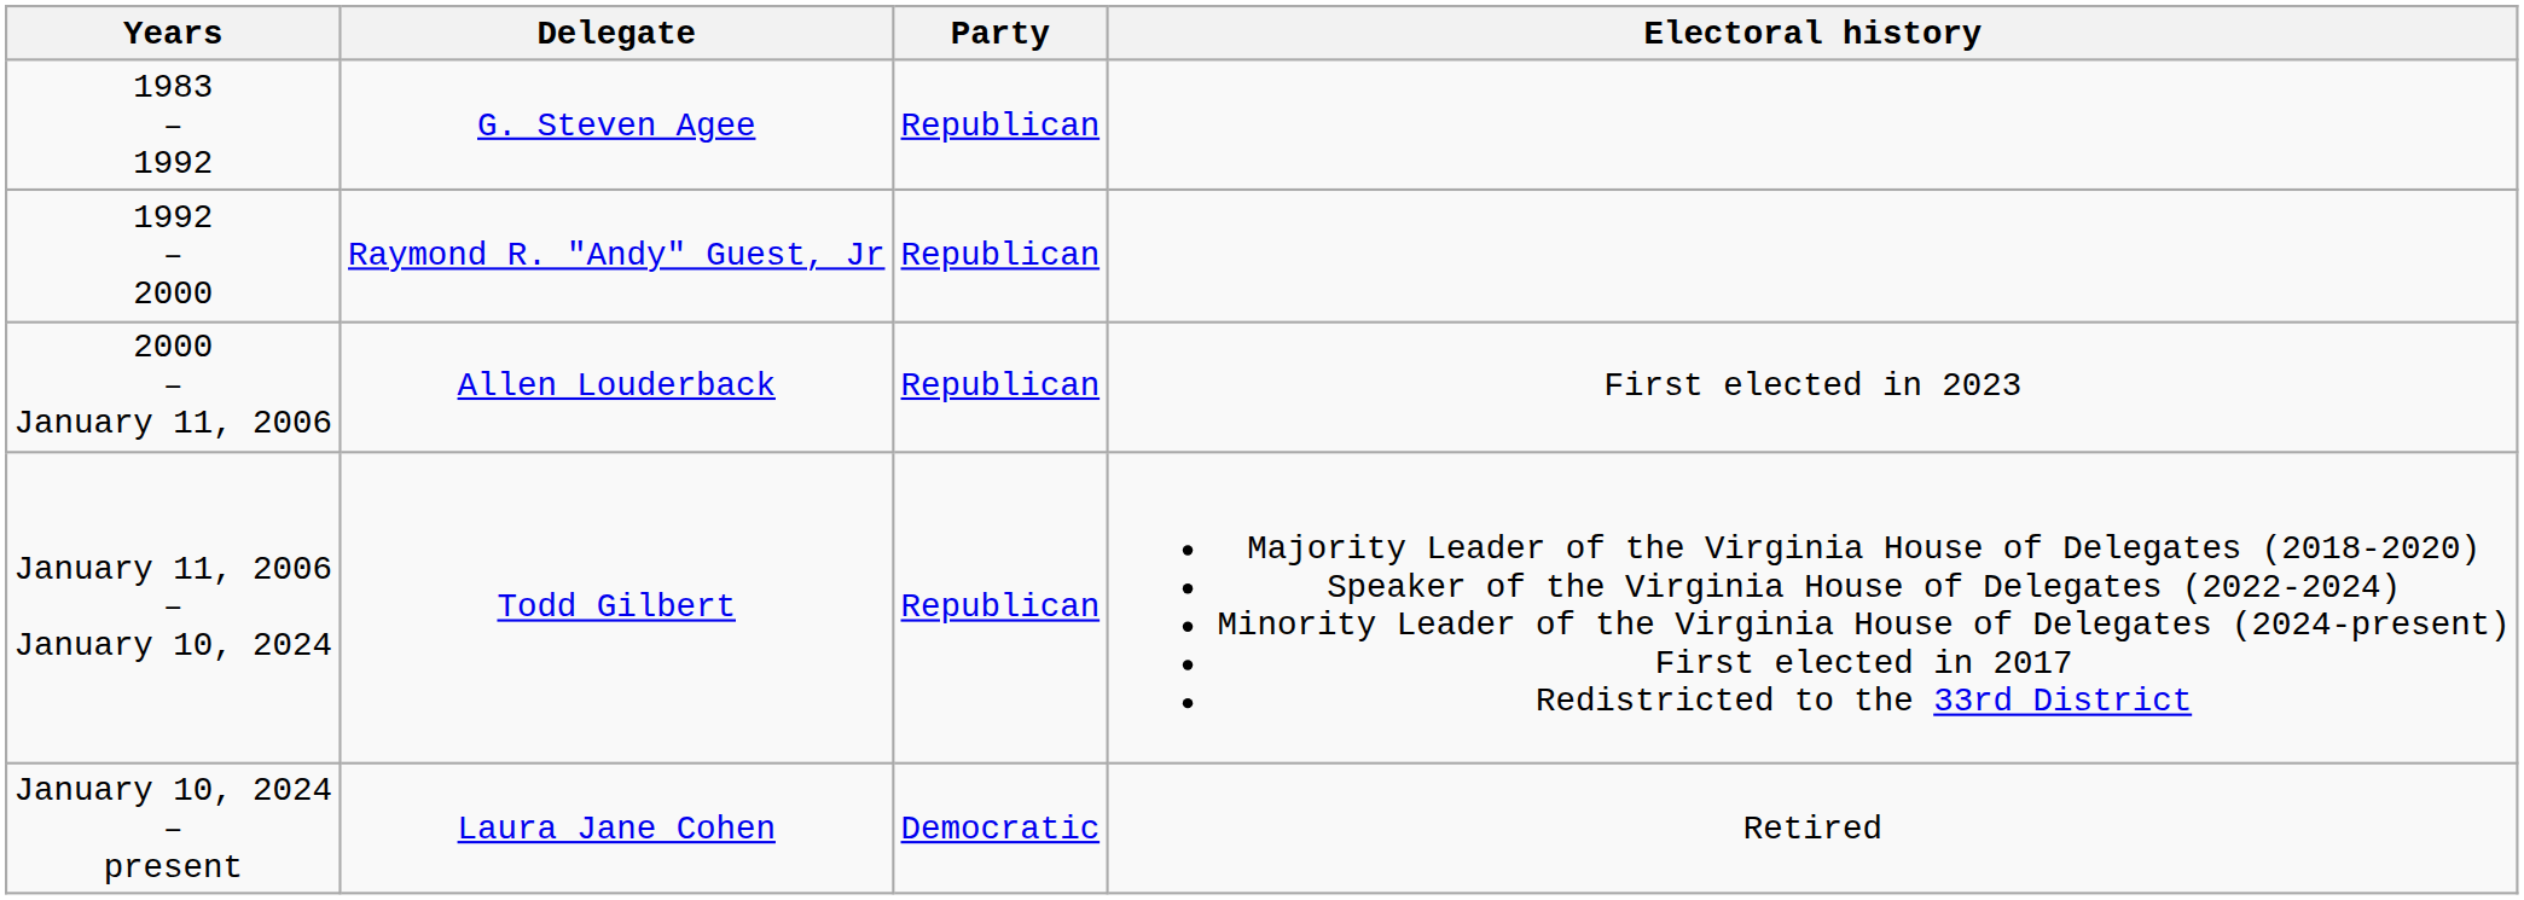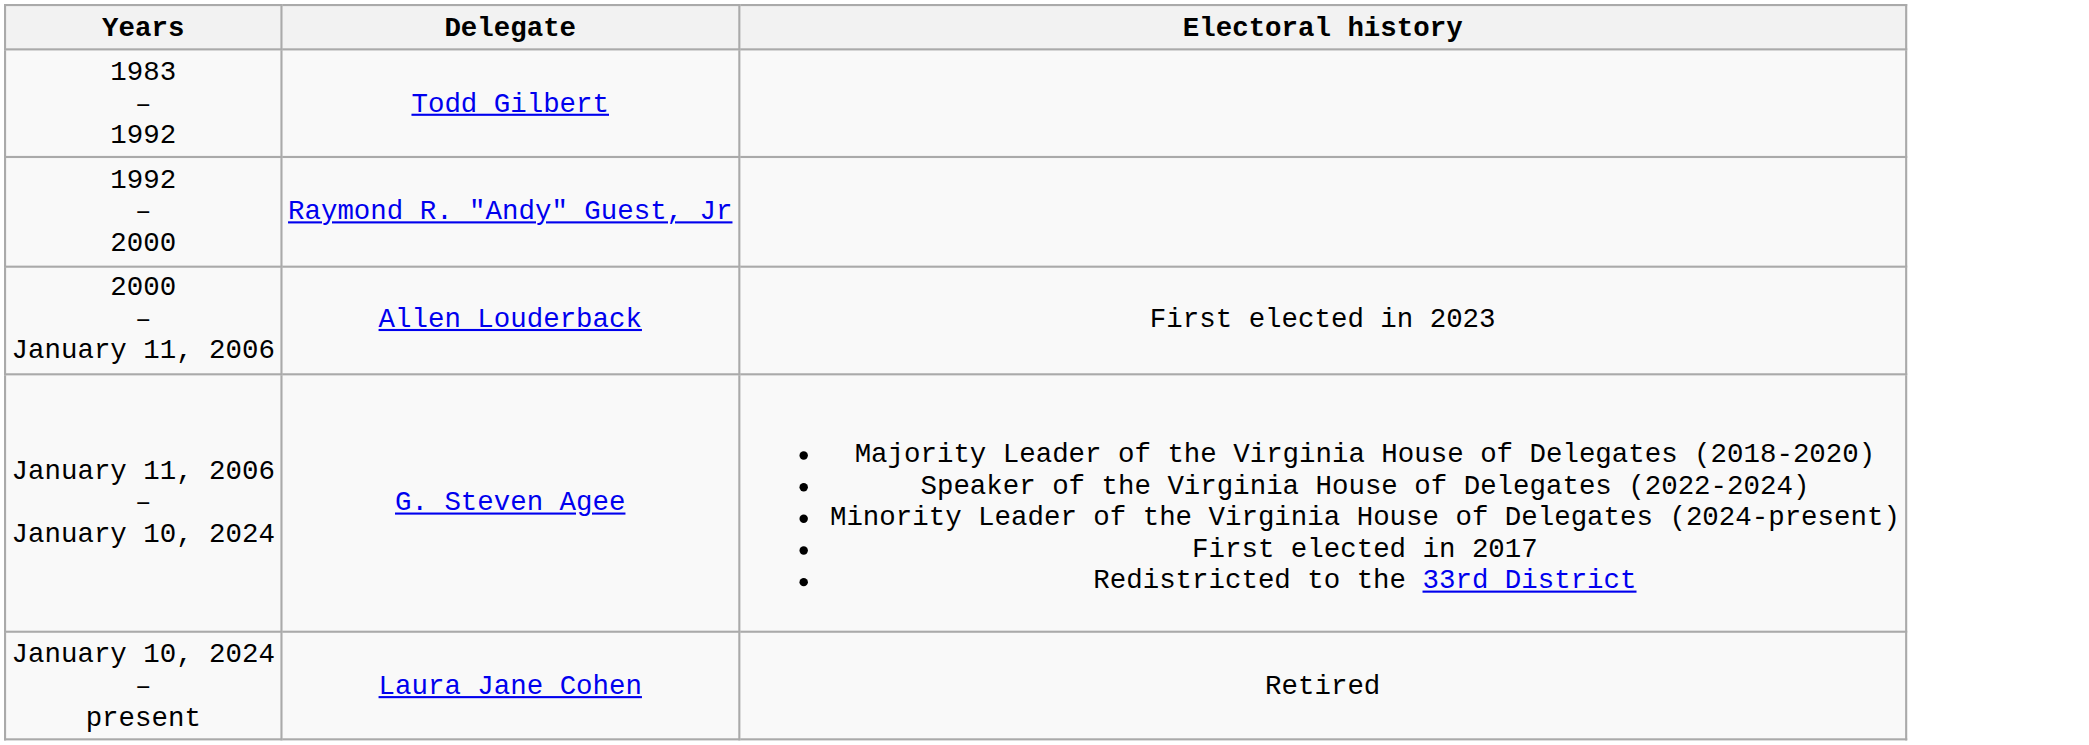 <table class=wikitable style="text-align:center">
 <tr valign=bottom>
 <th>Years</th>
 <th>Delegate</th>
-<th>Party</th>
 <th>Electoral history</th>
 </tr>
 <tr>
 <td nowrap><span>1983</span><br>–<br><span>1992</span></td>
-<td><a href='#'>G. Steven Agee</a></td>
-<td><a href='#'>Republican</a></td>
+<td><a href='#'>Todd Gilbert</a></td>
 <td></td>
 </tr>
 <tr>
 <td nowrap><span>1992</span><br>–<br><span>2000</span></td>
 <td><a href='#'>Raymond R. "Andy" Guest, Jr</a></td>
-<td><a href='#'>Republican</a></td>
 <td></td>
 </tr>
 <tr>
 <td nowrap><span>2000</span><br>–<br><span>January 11, 2006</span></td>
 <td><a href='#'>Allen Louderback</a></td>
-<td><a href='#'>Republican</a></td>
 <td>First elected in 2023</td>
 </tr>
 <tr>
 <td nowrap><span>January 11, 2006</span><br>–<br><span>January 10, 2024</span></td>
-<td><a href='#'>Todd Gilbert</a></td>
-<td><a href='#'>Republican</a></td>
+<td><a href='#'>G. Steven Agee</a></td>
 <td {{Plainlist><br><ul><li>Majority Leader of the Virginia House of Delegates (2018-2020)</li><li>Speaker of the Virginia House of Delegates (2022-2024)</li><li>Minority Leader of the Virginia House of Delegates (2024-present)</li><li>First elected in 2017</li><li>Redistricted to the <a href='#'>33rd District</a></li></ul></td>
 </tr>
 <tr>
 <td nowrap><span>January 10, 2024</span><br>–<br><span>present</span></td>
 <td><a href='#'>Laura Jane Cohen</a></td>
-<td><a href='#'>Democratic</a></td>
 <td>Retired</td>
 </tr>
 </table>
